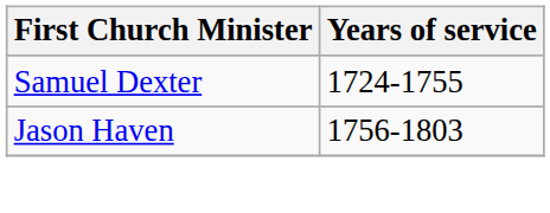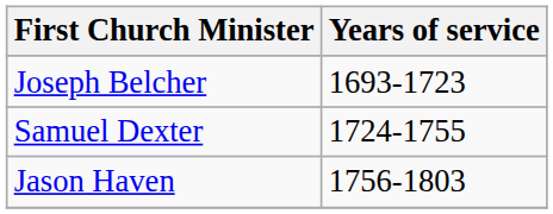 <table class="wikitable" style="float: right; margin-left: 1em; ">
 <tr>
 <th>First Church Minister</th>
 <th>Years of service</th>
+</tr>
+<tr>
+<td><a href='#'>Joseph Belcher</a></td>
+<td>1693-1723</td>
 </tr>
 <tr>
 <td><a href='#'>Samuel Dexter</a></td>
 <td>1724-1755</td>
 </tr>
 <tr>
 <td><a href='#'>Jason Haven</a></td>
 <td>1756-1803</td>
 </tr>
 <tr>
 </tr>
 </table>
